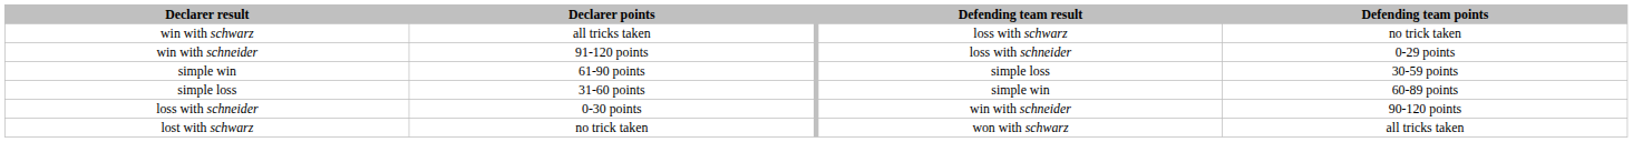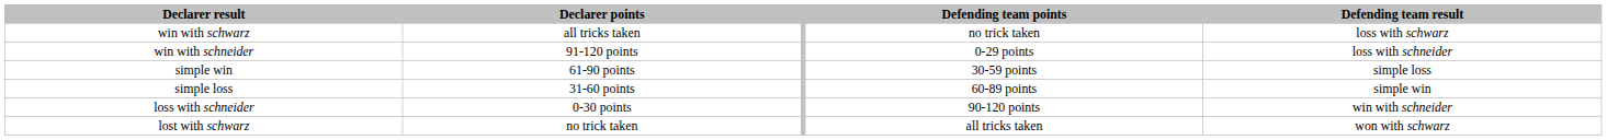 <table cellpadding="2" style="background: #c0c0c0; margin-right: 1em; border-spacing: 1px;">
 <tr align="center">
 <th width="25%">Declarer result</th>
 <th width="25%">Declarer points</th>
 <th></th>
+<th width="25%">Defending team points</th>
 <th width="25%">Defending team result</th>
-<th width="25%">Defending team points</th>
 </tr>
 <tr align="center">
 <td style="background: #ffffff;">win with <em>schwarz</em></td>
 <td style="background: #ffffff;">all tricks taken</td>
 <th></th>
+<td style="background: #ffffff;">no trick taken</td>
 <td style="background: #ffffff;">loss with <em>schwarz</em></td>
-<td style="background: #ffffff;">no trick taken</td>
 </tr>
 <tr align="center">
 <td style="background: #ffffff;">win with <em>schneider</em></td>
 <td style="background: #ffffff;">91-120 points</td>
 <th></th>
+<td style="background: #ffffff;">0-29 points</td>
 <td style="background: #ffffff;">loss with <em>schneider</em></td>
-<td style="background: #ffffff;">0-29 points</td>
 </tr>
 <tr align="center">
 <td style="background: #ffffff;">simple win</td>
 <td style="background: #ffffff;">61-90 points</td>
 <th></th>
+<td style="background: #ffffff;">30-59 points</td>
 <td style="background: #ffffff;">simple loss</td>
-<td style="background: #ffffff;">30-59 points</td>
 </tr>
 <tr align="center">
 <td style="background: #ffffff;">simple loss</td>
 <td style="background: #ffffff;">31-60 points</td>
 <th></th>
+<td style="background: #ffffff;">60-89 points</td>
 <td style="background: #ffffff;">simple win</td>
-<td style="background: #ffffff;">60-89 points</td>
 </tr>
 <tr align="center">
 <td style="background: #ffffff;">loss with <em>schneider</em></td>
 <td style="background: #ffffff;">0-30 points</td>
 <th></th>
+<td style="background: #ffffff;">90-120 points</td>
 <td style="background: #ffffff;">win with <em>schneider</em></td>
-<td style="background: #ffffff;">90-120 points</td>
 </tr>
 <tr align="center">
 <td style="background: #ffffff;">lost with <em>schwarz</em></td>
 <td style="background: #ffffff;">no trick taken</td>
 <th></th>
+<td style="background: #ffffff;">all tricks taken</td>
 <td style="background: #ffffff;">won with <em>schwarz</em></td>
-<td style="background: #ffffff;">all tricks taken</td>
 </tr>
 </table>
